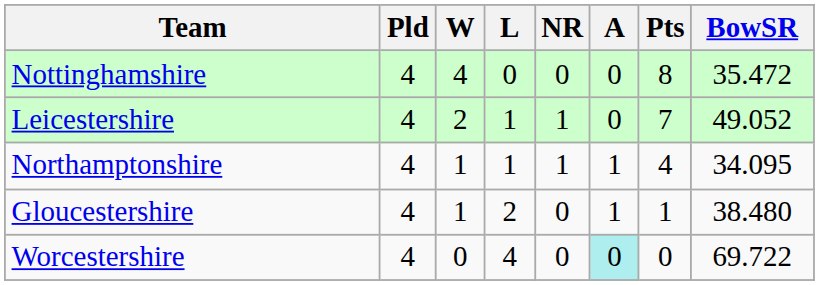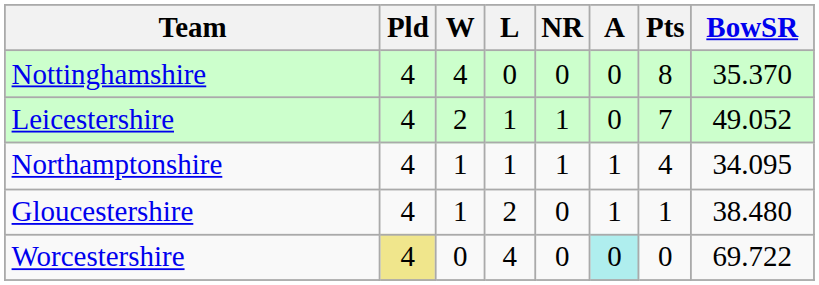 <table class="wikitable" style="text-align: center;">
 <tr>
 <th width=200>Team</th>
 <th width=20>Pld</th>
 <th width=20>W</th>
 <th width=20>L</th>
 <th width=20>NR</th>
 <th width=20>A</th>
 <th width=20>Pts</th>
 <th width=60><a href='#'>BowSR</a></th>
 </tr>
 <tr bgcolor="#ccffcc">
 <td align=left><a href='#'>Nottinghamshire</a></td>
 <td>4</td>
 <td>4</td>
 <td>0</td>
 <td>0</td>
 <td>0</td>
 <td>8</td>
-<td>35.472</td>
+<td>35.370</td>
 </tr>
 <tr bgcolor="#ccffcc">
 <td align=left><a href='#'>Leicestershire</a></td>
 <td>4</td>
 <td>2</td>
 <td>1</td>
 <td>1</td>
 <td>0</td>
 <td>7</td>
 <td>49.052</td>
 </tr>
 <tr>
 <td align=left><a href='#'>Northamptonshire</a></td>
 <td>4</td>
 <td>1</td>
 <td>1</td>
 <td>1</td>
 <td>1</td>
 <td>4</td>
 <td>34.095</td>
 </tr>
 <tr>
 <td align=left><a href='#'>Gloucestershire</a></td>
 <td>4</td>
 <td>1</td>
 <td>2</td>
 <td>0</td>
 <td>1</td>
 <td>1</td>
 <td>38.480</td>
 </tr>
 <tr>
 <td align=left><a href='#'>Worcestershire</a></td>
-<td>4</td>
+<td style="background: khaki;">4</td>
 <td>0</td>
 <td>4</td>
 <td>0</td>
 <td style="background: paleturquoise;">0</td>
 <td>0</td>
 <td>69.722</td>
 </tr>
 </table>
